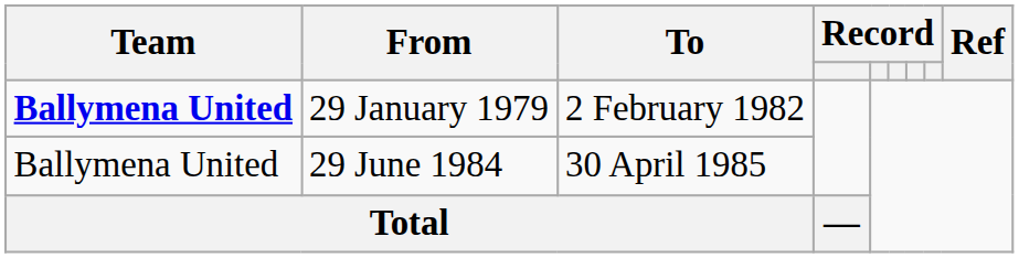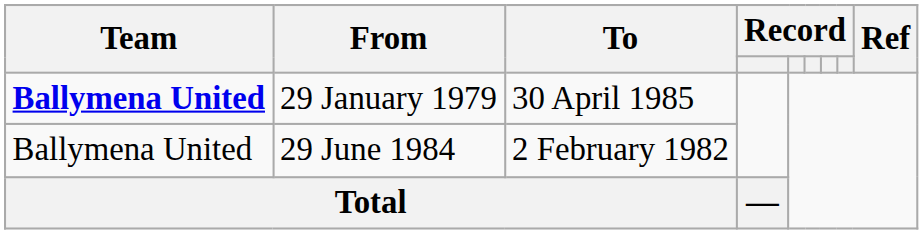 <table class="wikitable" style="text-align: center;">
 <tr>
 <th rowspan=2>Team</th>
 <th rowspan=2>From</th>
 <th rowspan=2>To</th>
 <th colspan=5>Record</th>
 <th rowspan="2">Ref</th>
 </tr>
 <tr>
 <th></th>
 <th></th>
 <th></th>
 <th></th>
 <th></th>
 </tr>
 <tr>
 <td align=left><strong><a href='#'>Ballymena United</a></strong></td>
 <td align=left>29 January 1979</td>
-<td align=left>2 February 1982<br></td>
+<td align=left>30 April 1985<br></td>
 <td rowspan="2"></td>
 </tr>
 <tr>
 <td align=left>Ballymena United</td>
 <td align=left>29 June 1984</td>
-<td align=left>30 April 1985<br></td>
+<td align=left>2 February 1982<br></td>
 </tr>
 <tr>
 <th colspan=3>Total<br></th>
 <th>―</th>
 </tr>
 </table>
